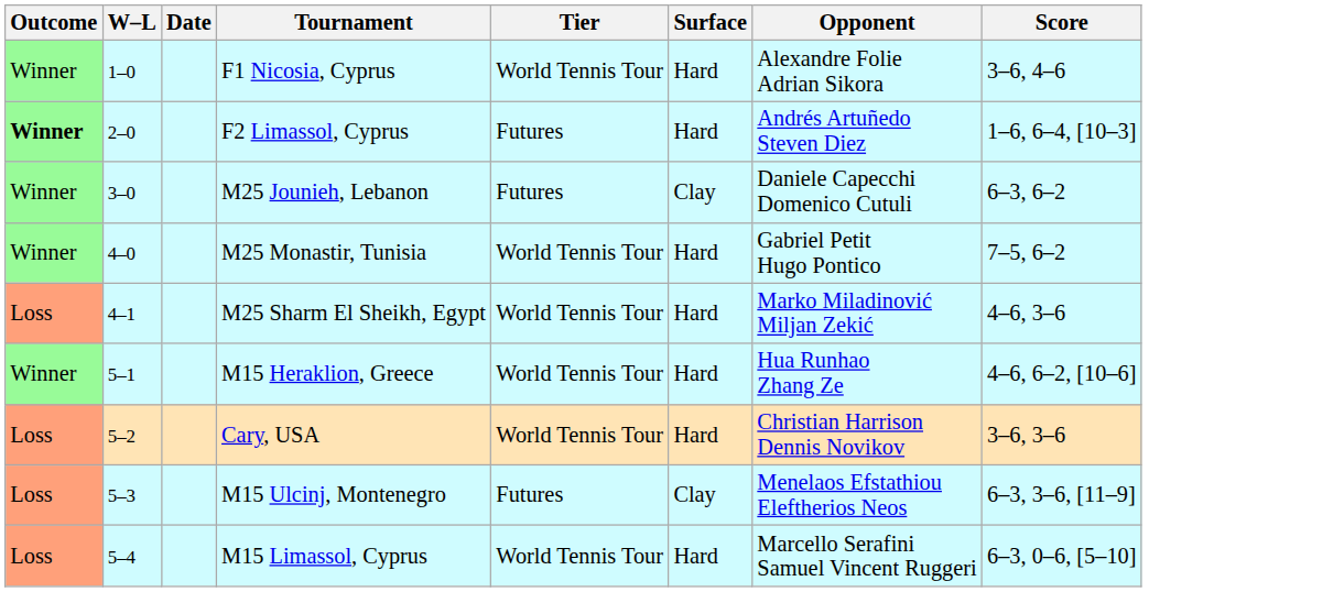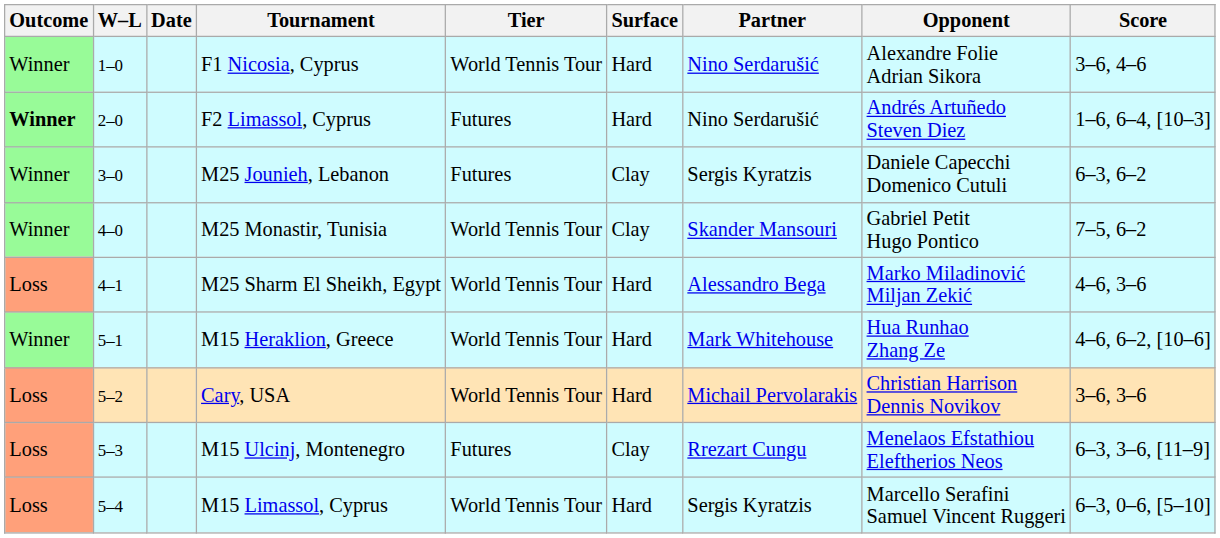 <table class=wikitable>
 <tr>
 <th>Outcome</th>
 <th class="unsortable">W–L</th>
 <th>Date</th>
 <th>Tournament</th>
 <th>Tier</th>
 <th>Surface</th>
+<th>Partner</th>
 <th>Opponent</th>
 <th>Score</th>
 </tr>
 <tr bgcolor=cffcff>
 <td bgcolor=#98FB98>Winner</td>
 <td><small>1–0</small></td>
 <td></td>
 <td>F1 <a href='#'>Nicosia</a>, Cyprus</td>
 <td>World Tennis Tour</td>
 <td>Hard</td>
+<td> <a href='#'>Nino Serdarušić</a></td>
 <td> Alexandre Folie<br> Adrian Sikora</td>
 <td>3–6, 4–6</td>
 </tr>
 <tr bgcolor=cffcff>
 <td bgcolor=#98FB98><strong>Winner</strong></td>
 <td><small>2–0</small></td>
 <td></td>
 <td>F2 <a href='#'>Limassol</a>, Cyprus</td>
 <td>Futures</td>
 <td>Hard</td>
+<td> Nino Serdarušić</td>
 <td> <a href='#'>Andrés Artuñedo</a><br> <a href='#'>Steven Diez</a></td>
 <td>1–6, 6–4, [10–3]</td>
 </tr>
 <tr bgcolor=cffcff>
 <td bgcolor=#98FB98>Winner</td>
 <td><small>3–0</small></td>
 <td></td>
 <td>M25 <a href='#'>Jounieh</a>, Lebanon</td>
 <td>Futures</td>
 <td>Clay</td>
+<td> Sergis Kyratzis</td>
 <td> Daniele Capecchi<br> Domenico Cutuli</td>
 <td>6–3, 6–2</td>
 </tr>
 <tr bgcolor=cffcff>
 <td bgcolor=#98FB98>Winner</td>
 <td><small>4–0</small></td>
 <td></td>
 <td>M25 Monastir, Tunisia</td>
 <td>World Tennis Tour</td>
-<td>Hard</td>
+<td>Clay</td>
+<td> <a href='#'>Skander Mansouri</a></td>
 <td> Gabriel Petit<br> Hugo Pontico</td>
 <td>7–5, 6–2</td>
 </tr>
 <tr bgcolor=cffcff>
 <td bgcolor=#FFA07A>Loss</td>
 <td><small>4–1</small></td>
 <td></td>
 <td>M25 Sharm El Sheikh, Egypt</td>
 <td>World Tennis Tour</td>
 <td>Hard</td>
+<td> <a href='#'>Alessandro Bega</a></td>
 <td> <a href='#'>Marko Miladinović</a> <br> <a href='#'>Miljan Zekić</a></td>
 <td>4–6, 3–6</td>
 </tr>
 <tr bgcolor=cffcff>
 <td bgcolor=#98FB98>Winner</td>
 <td><small>5–1</small></td>
 <td></td>
 <td>M15 <a href='#'>Heraklion</a>, Greece</td>
 <td>World Tennis Tour</td>
 <td>Hard</td>
+<td> <a href='#'>Mark Whitehouse</a></td>
 <td> <a href='#'>Hua Runhao</a><br> <a href='#'>Zhang Ze</a></td>
 <td>4–6, 6–2, [10–6]</td>
 </tr>
 <tr bgcolor=moccasin>
 <td bgcolor=FFA07A>Loss</td>
 <td><small>5–2</small></td>
 <td><a href='#'></a></td>
 <td><a href='#'>Cary</a>, USA</td>
 <td>World Tennis Tour</td>
 <td>Hard</td>
+<td> <a href='#'>Michail Pervolarakis</a></td>
 <td> <a href='#'>Christian Harrison</a><br> <a href='#'>Dennis Novikov</a></td>
 <td>3–6, 3–6</td>
 </tr>
 <tr bgcolor=cffcff>
 <td bgcolor=#ffa07A>Loss</td>
 <td><small>5–3</small></td>
 <td></td>
 <td>M15 <a href='#'>Ulcinj</a>, Montenegro</td>
 <td>Futures</td>
 <td>Clay</td>
+<td> <a href='#'>Rrezart Cungu</a></td>
 <td> <a href='#'>Menelaos Efstathiou</a> <br> <a href='#'>Eleftherios Neos</a></td>
 <td>6–3, 3–6, [11–9]</td>
 </tr>
 <tr bgcolor=cffcff>
 <td bgcolor=#ffa07A>Loss</td>
 <td><small>5–4</small></td>
 <td></td>
 <td>M15 <a href='#'>Limassol</a>, Cyprus</td>
 <td>World Tennis Tour</td>
 <td>Hard</td>
+<td> Sergis Kyratzis</td>
 <td> Marcello Serafini<br> Samuel Vincent Ruggeri</td>
 <td>6–3, 0–6, [5–10]</td>
 </tr>
 </table>
